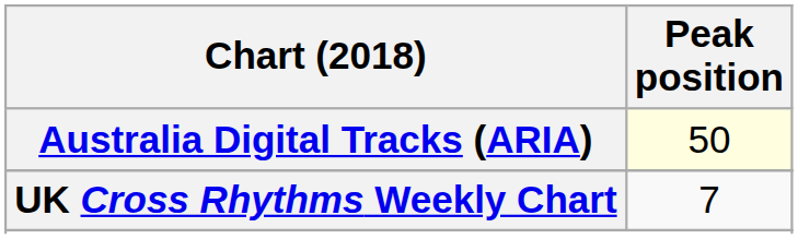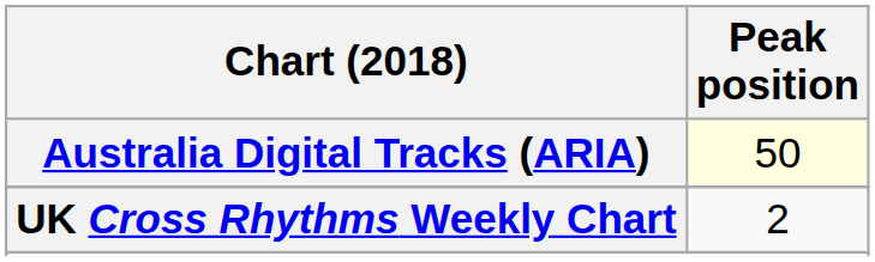 <table class="wikitable sortable plainrowheaders" style="text-align:center">
 <tr>
 <th scope="col">Chart (2018)</th>
 <th scope="col">Peak<br> position</th>
 </tr>
 <tr>
 <th scope="row"><a href='#'>Australia Digital Tracks</a> (<a href='#'>ARIA</a>)</th>
 <td style="background: lightyellow;">50</td>
 </tr>
 <tr>
 </tr>
 <tr>
 </tr>
 <tr>
 </tr>
 <tr>
 </tr>
 <tr>
 <th scope="row">UK <a href='#'><em> Cross Rhythms</em> Weekly Chart</a></th>
-<td>7</td>
+<td>2</td>
 </tr>
 <tr>
 </tr>
 <tr>
 </tr>
 <tr>
 </tr>
 </table>
